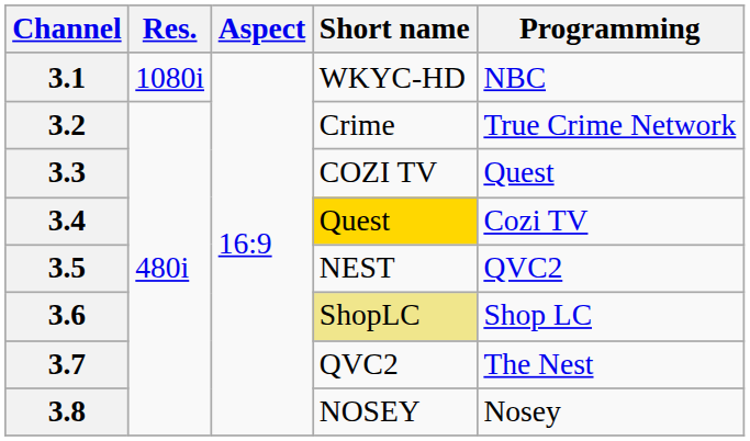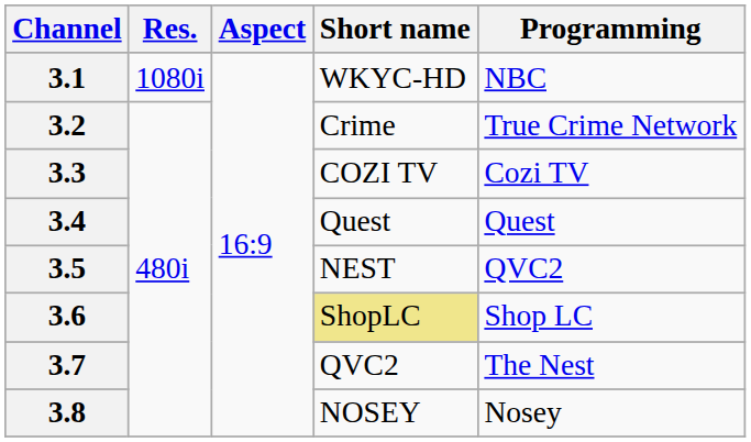 <table class="wikitable">
 <tr>
 <th scope = "col"><a href='#'>Channel</a></th>
 <th scope = "col"><a href='#'>Res.</a></th>
 <th scope = "col"><a href='#'>Aspect</a></th>
 <th scope = "col">Short name</th>
 <th scope = "col">Programming</th>
 </tr>
 <tr>
 <th scope = "row">3.1</th>
 <td><a href='#'>1080i</a></td>
 <td rowspan=8><a href='#'>16:9</a></td>
 <td>WKYC-HD</td>
 <td><a href='#'>NBC</a></td>
 </tr>
 <tr>
 <th scope = "row">3.2</th>
 <td rowspan=7><a href='#'>480i</a></td>
 <td>Crime</td>
 <td><a href='#'>True Crime Network</a></td>
 </tr>
 <tr>
 <th scope = "row">3.3</th>
 <td>COZI TV</td>
-<td><a href='#'>Quest</a></td>
+<td><a href='#'>Cozi TV</a></td>
 </tr>
 <tr>
 <th scope = "row">3.4</th>
-<td style="background: gold;">Quest</td>
-<td><a href='#'>Cozi TV</a></td>
+<td>Quest</td>
+<td><a href='#'>Quest</a></td>
 </tr>
 <tr>
 <th scope = "row">3.5</th>
 <td>NEST</td>
 <td><a href='#'>QVC2</a></td>
 </tr>
 <tr>
 <th scope = "row">3.6</th>
 <td style="background: khaki;">ShopLC</td>
 <td><a href='#'>Shop LC</a></td>
 </tr>
 <tr>
 <th scope = "row">3.7</th>
 <td>QVC2</td>
 <td><a href='#'>The Nest</a></td>
 </tr>
 <tr>
 <th scope = "row">3.8</th>
 <td>NOSEY</td>
 <td>Nosey</td>
 </tr>
 </table>
